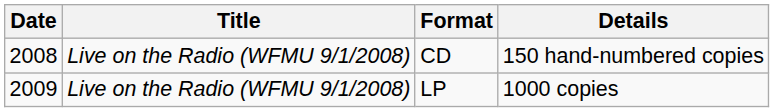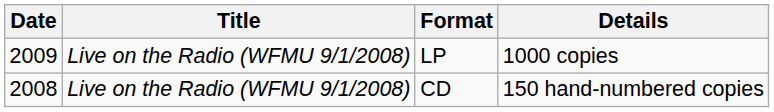 <table class="wikitable">
 <tr>
 <th>Date</th>
 <th>Title</th>
 <th>Format</th>
 <th>Details</th>
 </tr>
 <tr>
+<td>2009</td>
+<td><em>Live on the Radio (WFMU 9/1/2008)</em></td>
+<td>LP</td>
+<td>1000 copies</td>
+</tr>
+<tr>
 <td>2008</td>
 <td><em>Live on the Radio (WFMU 9/1/2008)</em></td>
 <td>CD</td>
 <td>150 hand-numbered copies</td>
 </tr>
-<tr>
-<td>2009</td>
-<td><em>Live on the Radio (WFMU 9/1/2008)</em></td>
-<td>LP</td>
-<td>1000 copies</td>
-</tr>
 </table>
